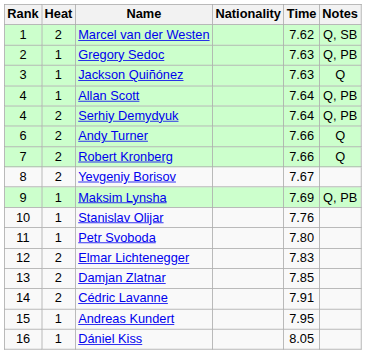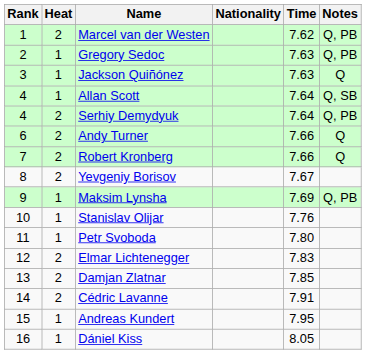 <table class="wikitable sortable" style="text-align:center">
 <tr>
 <th>Rank</th>
 <th>Heat</th>
 <th>Name</th>
 <th>Nationality</th>
 <th>Time</th>
 <th>Notes</th>
 </tr>
 <tr bgcolor=ccffcc>
 <td>1</td>
 <td>2</td>
 <td align="left"><a href='#'>Marcel van der Westen</a></td>
 <td align=left></td>
 <td>7.62</td>
-<td>Q, SB</td>
+<td>Q, PB</td>
 </tr>
 <tr bgcolor=ccffcc>
 <td>2</td>
 <td>1</td>
 <td align="left"><a href='#'>Gregory Sedoc</a></td>
 <td align=left></td>
 <td>7.63</td>
 <td>Q, PB</td>
 </tr>
 <tr bgcolor=ccffcc>
 <td>3</td>
 <td>1</td>
 <td align="left"><a href='#'>Jackson Quiñónez</a></td>
 <td align=left></td>
 <td>7.63</td>
 <td>Q</td>
 </tr>
 <tr bgcolor=ccffcc>
 <td>4</td>
 <td>1</td>
 <td align="left"><a href='#'>Allan Scott</a></td>
 <td align=left></td>
 <td>7.64</td>
-<td>Q, PB</td>
+<td>Q, SB</td>
 </tr>
 <tr bgcolor=ccffcc>
 <td>4</td>
 <td>2</td>
 <td align="left"><a href='#'>Serhiy Demydyuk</a></td>
 <td align=left></td>
 <td>7.64</td>
 <td>Q, PB</td>
 </tr>
 <tr bgcolor=ccffcc>
 <td>6</td>
 <td>2</td>
 <td align="left"><a href='#'>Andy Turner</a></td>
 <td align=left></td>
 <td>7.66</td>
 <td>Q</td>
 </tr>
 <tr bgcolor=ccffcc>
 <td>7</td>
 <td>2</td>
 <td align="left"><a href='#'>Robert Kronberg</a></td>
 <td align=left></td>
 <td>7.66</td>
 <td>Q</td>
 </tr>
 <tr>
 <td>8</td>
 <td>2</td>
 <td align="left"><a href='#'>Yevgeniy Borisov</a></td>
 <td align=left></td>
 <td>7.67</td>
 <td></td>
 </tr>
 <tr bgcolor=ccffcc>
 <td>9</td>
 <td>1</td>
 <td align="left"><a href='#'>Maksim Lynsha</a></td>
 <td align=left></td>
 <td>7.69</td>
 <td>Q, PB</td>
 </tr>
 <tr>
 <td>10</td>
 <td>1</td>
 <td align="left"><a href='#'>Stanislav Olijar</a></td>
 <td align=left></td>
 <td>7.76</td>
 <td></td>
 </tr>
 <tr>
 <td>11</td>
 <td>1</td>
 <td align="left"><a href='#'>Petr Svoboda</a></td>
 <td align=left></td>
 <td>7.80</td>
 <td></td>
 </tr>
 <tr>
 <td>12</td>
 <td>2</td>
 <td align="left"><a href='#'>Elmar Lichtenegger</a></td>
 <td align=left></td>
 <td>7.83</td>
 <td></td>
 </tr>
 <tr>
 <td>13</td>
 <td>2</td>
 <td align="left"><a href='#'>Damjan Zlatnar</a></td>
 <td align=left></td>
 <td>7.85</td>
 <td></td>
 </tr>
 <tr>
 <td>14</td>
 <td>2</td>
 <td align="left"><a href='#'>Cédric Lavanne</a></td>
 <td align=left></td>
 <td>7.91</td>
 <td></td>
 </tr>
 <tr>
 <td>15</td>
 <td>1</td>
 <td align="left"><a href='#'>Andreas Kundert</a></td>
 <td align=left></td>
 <td>7.95</td>
 <td></td>
 </tr>
 <tr>
 <td>16</td>
 <td>1</td>
 <td align="left"><a href='#'>Dániel Kiss</a></td>
 <td align=left></td>
 <td>8.05</td>
 <td></td>
 </tr>
 </table>
